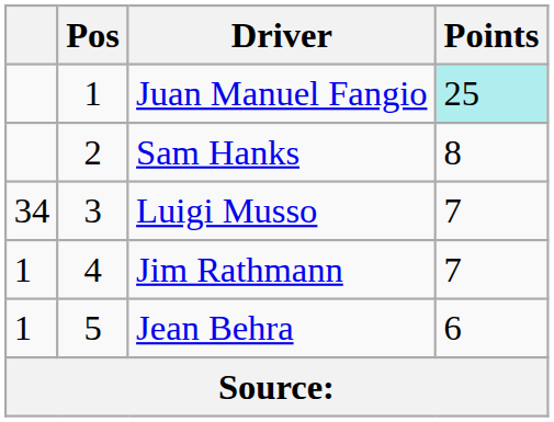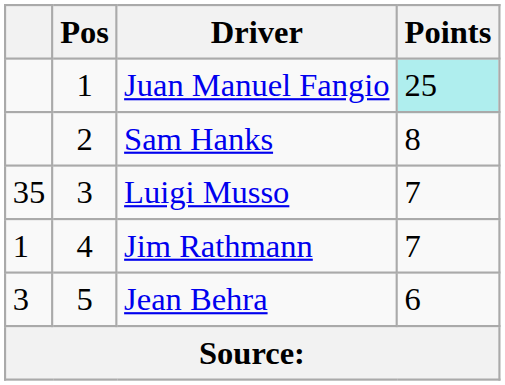 <table class="wikitable" style="font-size: 95%;">
 <tr>
 <th></th>
 <th>Pos</th>
 <th>Driver</th>
 <th>Points</th>
 </tr>
 <tr>
 <td align="left"></td>
 <td align="center">1</td>
 <td> <a href='#'>Juan Manuel Fangio</a></td>
 <td align="left" style="background: paleturquoise;">25</td>
 </tr>
 <tr>
 <td align="left"></td>
 <td align="center">2</td>
 <td> <a href='#'>Sam Hanks</a></td>
 <td align="left">8</td>
 </tr>
 <tr>
-<td align="left"> 34</td>
+<td align="left"> 35</td>
 <td align="center">3</td>
 <td> <a href='#'>Luigi Musso</a></td>
 <td align="left">7</td>
 </tr>
 <tr>
 <td align="left"> 1</td>
 <td align="center">4</td>
 <td> <a href='#'>Jim Rathmann</a></td>
 <td align="left">7</td>
 </tr>
 <tr>
-<td align="left"> 1</td>
+<td align="left"> 3</td>
 <td align="center">5</td>
 <td> <a href='#'>Jean Behra</a></td>
 <td align="left">6</td>
 </tr>
 <tr>
 <th colspan=4>Source: </th>
 </tr>
 </table>
